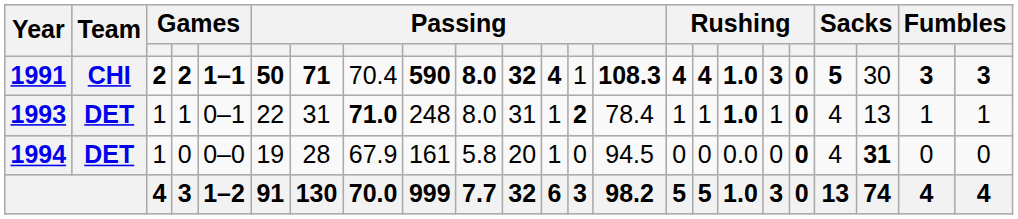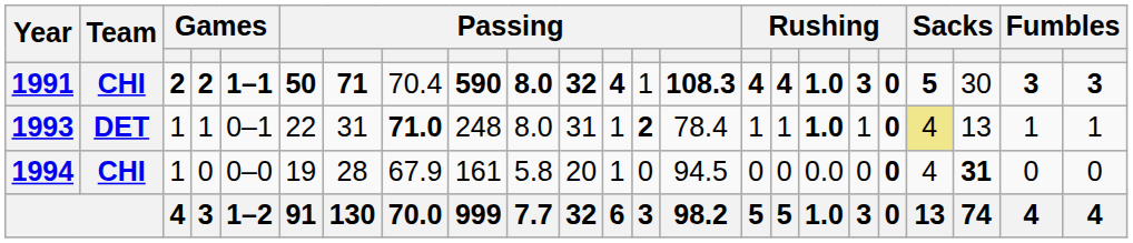 <table class="wikitable" style="text-align:center;">
 <tr>
 <th rowspan="2">Year</th>
 <th rowspan="2">Team</th>
 <th colspan="3">Games</th>
 <th colspan="9">Passing</th>
 <th colspan="5">Rushing</th>
 <th colspan="2">Sacks</th>
 <th colspan="2">Fumbles</th>
 </tr>
 <tr>
 <th></th>
 <th></th>
 <th></th>
 <th></th>
 <th></th>
 <th></th>
 <th></th>
 <th></th>
 <th></th>
 <th></th>
 <th></th>
 <th></th>
 <th></th>
 <th></th>
 <th></th>
 <th></th>
 <th></th>
 <th></th>
 <th></th>
 <th></th>
 <th></th>
 </tr>
 <tr>
 <th><a href='#'>1991</a></th>
 <th><a href='#'>CHI</a></th>
 <td><strong>2</strong></td>
 <td><strong>2</strong></td>
 <td><strong>1–1</strong></td>
 <td><strong>50</strong></td>
 <td><strong>71</strong></td>
 <td>70.4</td>
 <td><strong>590</strong></td>
 <td><strong>8.0</strong></td>
 <td><strong>32</strong></td>
 <td><strong>4</strong></td>
 <td>1</td>
 <td><strong>108.3</strong></td>
 <td><strong>4</strong></td>
 <td><strong>4</strong></td>
 <td><strong>1.0</strong></td>
 <td><strong>3</strong></td>
 <td><strong>0</strong></td>
 <td><strong>5</strong></td>
 <td>30</td>
 <td><strong>3</strong></td>
 <td><strong>3</strong></td>
 </tr>
 <tr>
 <th><a href='#'>1993</a></th>
 <th><a href='#'>DET</a></th>
 <td>1</td>
 <td>1</td>
 <td>0–1</td>
 <td>22</td>
 <td>31</td>
 <td><strong>71.0</strong></td>
 <td>248</td>
 <td>8.0</td>
 <td>31</td>
 <td>1</td>
 <td><strong>2</strong></td>
 <td>78.4</td>
 <td>1</td>
 <td>1</td>
 <td><strong>1.0</strong></td>
 <td>1</td>
 <td><strong>0</strong></td>
-<td>4</td>
+<td style="background: khaki;">4</td>
 <td>13</td>
 <td>1</td>
 <td>1</td>
 </tr>
 <tr>
 <th><a href='#'>1994</a></th>
-<th><a href='#'>DET</a></th>
+<th><a href='#'>CHI</a></th>
 <td>1</td>
 <td>0</td>
 <td>0–0</td>
 <td>19</td>
 <td>28</td>
 <td>67.9</td>
 <td>161</td>
 <td>5.8</td>
 <td>20</td>
 <td>1</td>
 <td>0</td>
 <td>94.5</td>
 <td>0</td>
 <td>0</td>
 <td>0.0</td>
 <td>0</td>
 <td><strong>0</strong></td>
 <td>4</td>
 <td><strong>31</strong></td>
 <td>0</td>
 <td>0</td>
 </tr>
 <tr>
 <th colspan="2"></th>
 <th>4</th>
 <th>3</th>
 <th>1–2</th>
 <th>91</th>
 <th>130</th>
 <th>70.0</th>
 <th>999</th>
 <th>7.7</th>
 <th>32</th>
 <th>6</th>
 <th>3</th>
 <th>98.2</th>
 <th>5</th>
 <th>5</th>
 <th>1.0</th>
 <th>3</th>
 <th>0</th>
 <th>13</th>
 <th>74</th>
 <th>4</th>
 <th>4</th>
 </tr>
 </table>
